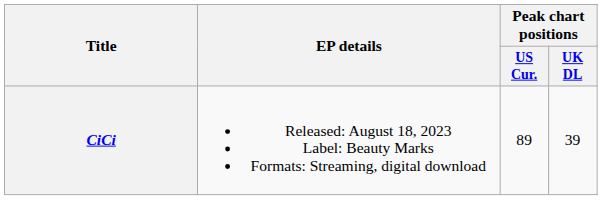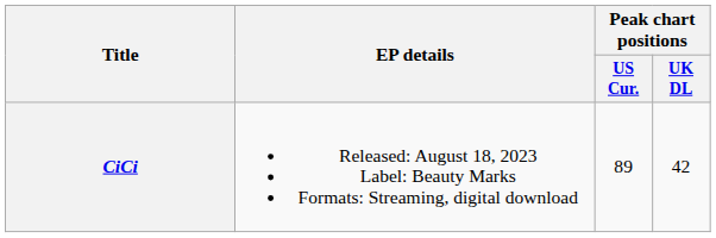 <table class="wikitable plainrowheaders" style="text-align:center;">
 <tr>
 <th scope="col" rowspan="2" style="width:12em;">Title</th>
 <th scope="col" rowspan="2" style="width:19em;">EP details</th>
 <th scope="col" colspan="2">Peak chart positions</th>
 </tr>
 <tr>
 <th scope="col" style="width:3em;font-size:90%;"><a href='#'>US Cur.</a><br></th>
 <th scope="col" style="width:3em;font-size:90%;"><a href='#'>UK<br>DL</a><br></th>
 </tr>
 <tr>
 <th scope="row"><em><a href='#'>CiCi</a></em></th>
 <td><br><ul><li>Released: August 18, 2023</li><li>Label: Beauty Marks</li><li>Formats: Streaming, digital download</li></ul></td>
 <td>89</td>
-<td>39</td>
+<td>42</td>
 </tr>
 </table>
